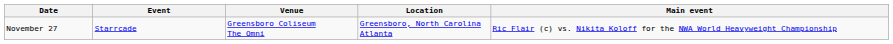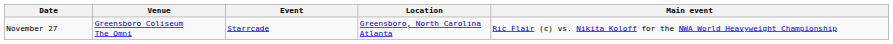 <table class="sortable wikitable succession-box" style="font-size:85%; width: 100%">
 <tr>
 <th width=10%>Date</th>
+<th width=15%>Venue</th>
 <th width=15%>Event</th>
-<th width=15%>Venue</th>
 <th width=15%>Location</th>
 <th width=45%>Main event</th>
 </tr>
 <tr>
 <td>November 27</td>
+<td><a href='#'>Greensboro Coliseum</a><br><a href='#'>The Omni</a></td>
 <td><a href='#'>Starrcade</a></td>
-<td><a href='#'>Greensboro Coliseum</a><br><a href='#'>The Omni</a></td>
 <td><a href='#'>Greensboro, North Carolina</a><br><a href='#'>Atlanta</a></td>
 <td><a href='#'>Ric Flair</a> (c) vs. <a href='#'>Nikita Koloff</a> for the <a href='#'>NWA World Heavyweight Championship</a></td>
 </tr>
 </table>
